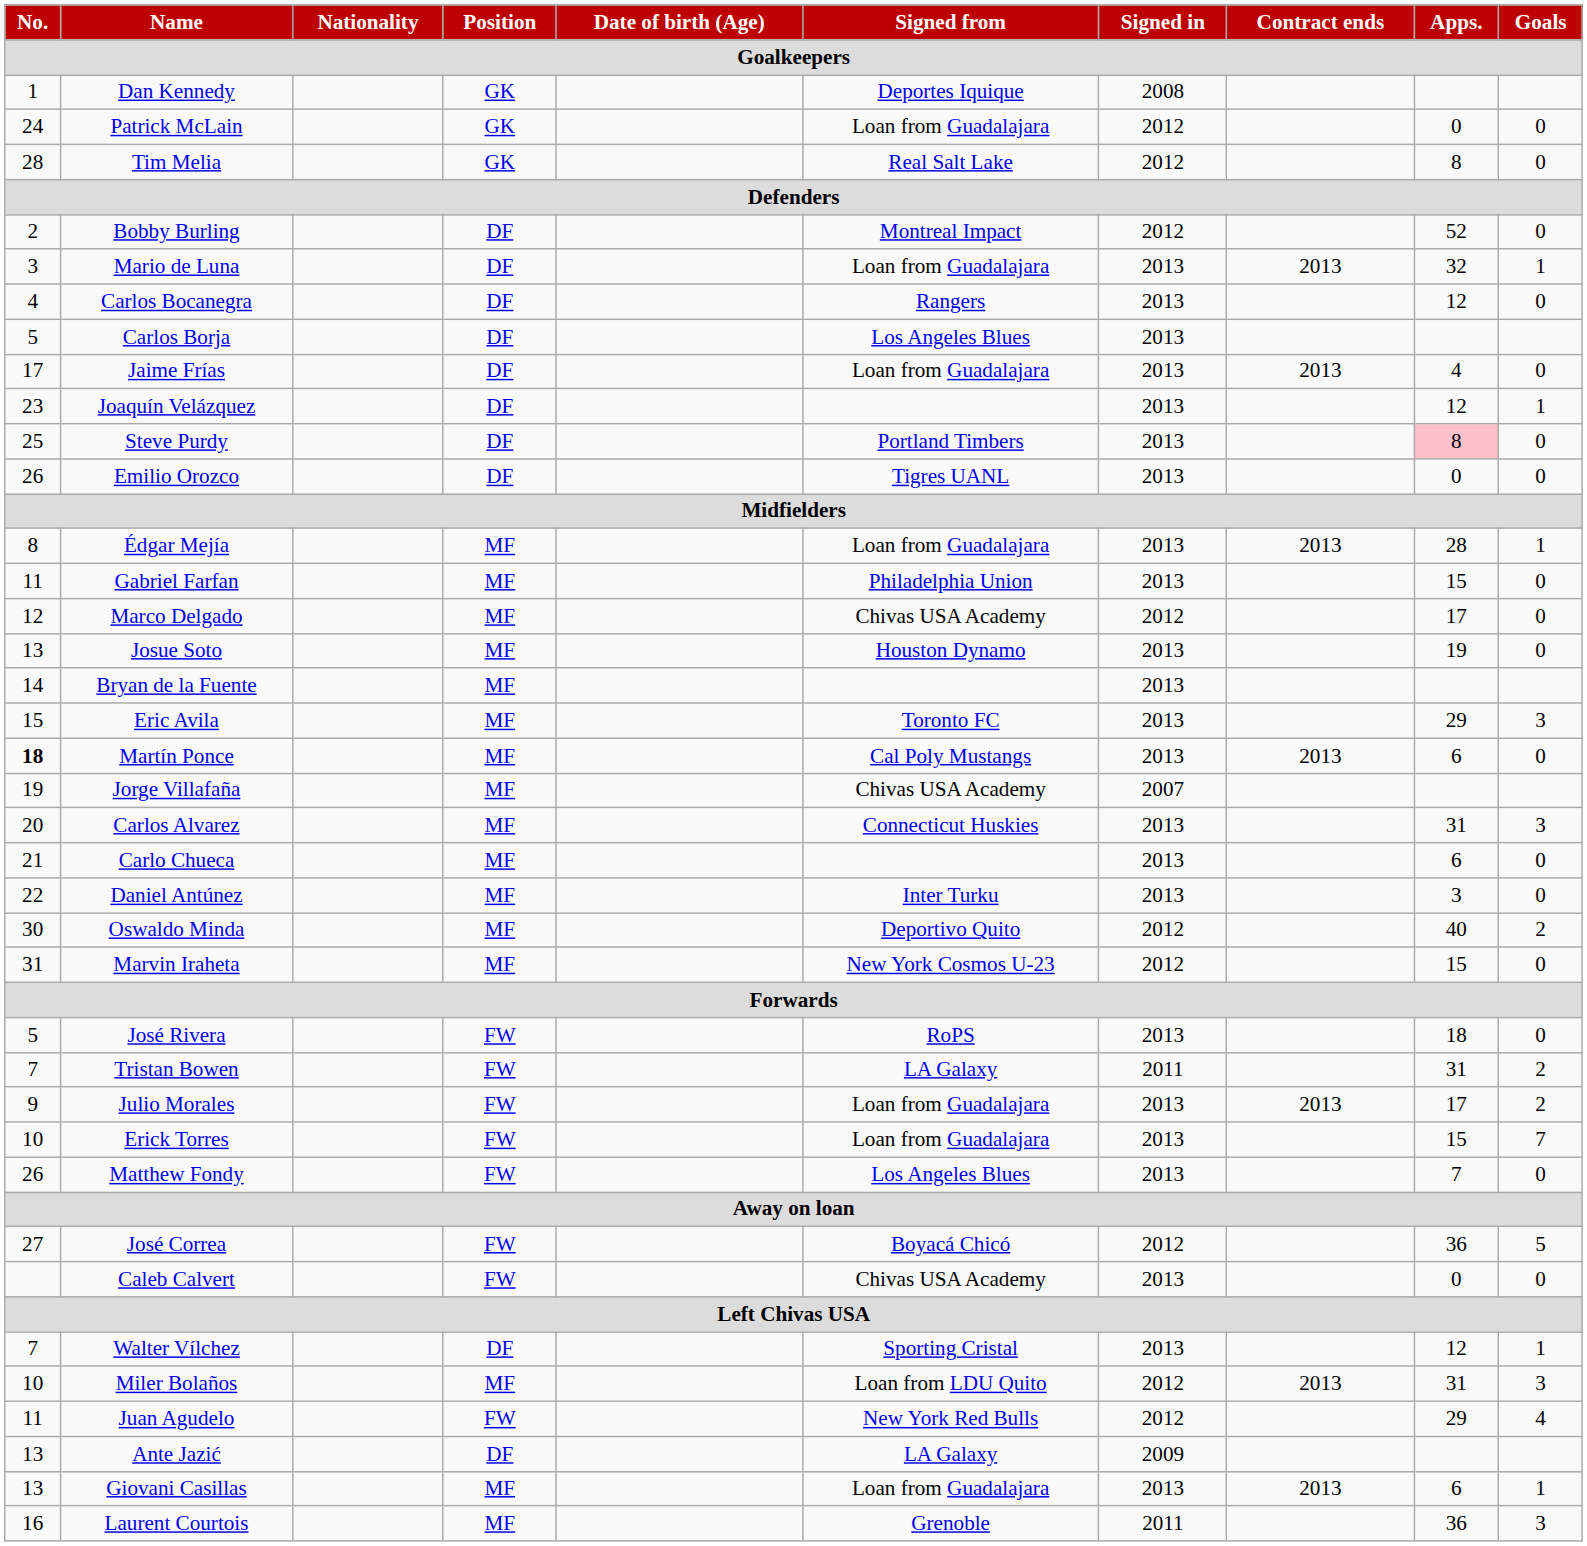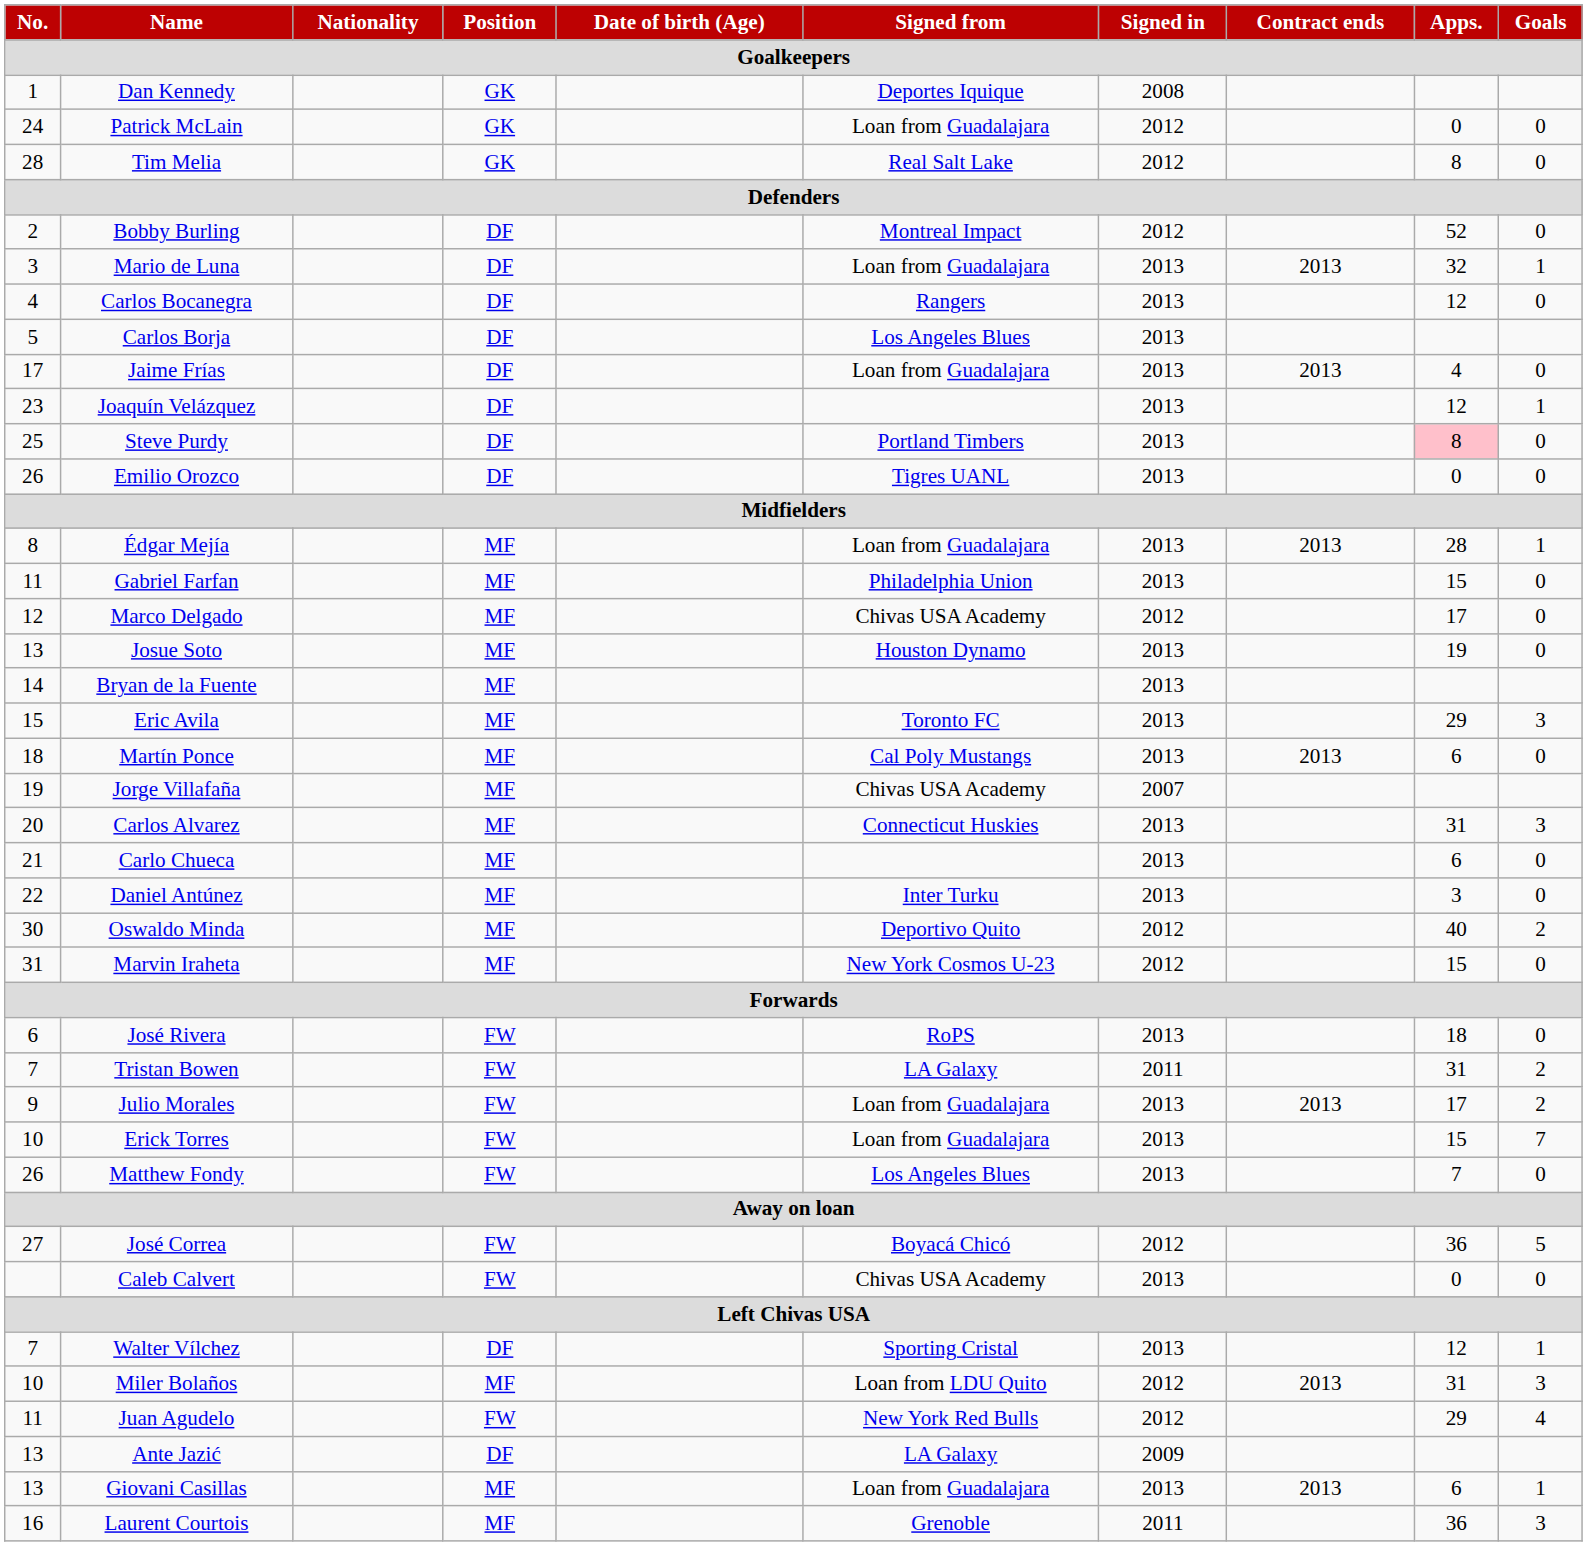 <table class="wikitable"  style="text-align:center; font-size:90%; width:85%;">
 <tr>
 <th style="background:#BD0102; color:white; text-align:center;">No.</th>
 <th style="background:#BD0102; color:white; text-align:center;">Name</th>
 <th style="background:#BD0102; color:white; text-align:center;">Nationality</th>
 <th style="background:#BD0102; color:white; text-align:center;">Position</th>
 <th style="background:#BD0102; color:white; text-align:center;">Date of birth (Age)</th>
 <th style="background:#BD0102; color:white; text-align:center;">Signed from</th>
 <th style="background:#BD0102; color:white; text-align:center;">Signed in</th>
 <th style="background:#BD0102; color:white; text-align:center;">Contract ends</th>
 <th style="background:#BD0102; color:white; text-align:center;">Apps.</th>
 <th style="background:#BD0102; color:white; text-align:center;">Goals</th>
 </tr>
 <tr>
 <th colspan="11"  style="background:#dcdcdc; text-align:center;">Goalkeepers</th>
 </tr>
 <tr>
 <td>1</td>
 <td><a href='#'>Dan Kennedy</a></td>
 <td></td>
 <td><a href='#'>GK</a></td>
 <td></td>
 <td> <a href='#'>Deportes Iquique</a></td>
 <td>2008</td>
 <td></td>
 <td></td>
 <td></td>
 </tr>
 <tr>
 <td>24</td>
 <td><a href='#'>Patrick McLain</a></td>
 <td></td>
 <td><a href='#'>GK</a></td>
 <td></td>
 <td>Loan from  <a href='#'>Guadalajara</a></td>
 <td>2012</td>
 <td></td>
 <td>0</td>
 <td>0</td>
 </tr>
 <tr>
 <td>28</td>
 <td><a href='#'>Tim Melia</a></td>
 <td></td>
 <td><a href='#'>GK</a></td>
 <td></td>
 <td><a href='#'>Real Salt Lake</a></td>
 <td>2012</td>
 <td></td>
 <td>8</td>
 <td>0</td>
 </tr>
 <tr>
 <th colspan="11" style="background:#dcdcdc; text-align:center;">Defenders</th>
 </tr>
 <tr>
 <td>2</td>
 <td><a href='#'>Bobby Burling</a></td>
 <td></td>
 <td><a href='#'>DF</a></td>
 <td></td>
 <td><a href='#'>Montreal Impact</a></td>
 <td>2012</td>
 <td></td>
 <td>52</td>
 <td>0</td>
 </tr>
 <tr>
 <td>3</td>
 <td><a href='#'>Mario de Luna</a></td>
 <td></td>
 <td><a href='#'>DF</a></td>
 <td></td>
 <td>Loan from  <a href='#'>Guadalajara</a></td>
 <td>2013</td>
 <td>2013</td>
 <td>32</td>
 <td>1</td>
 </tr>
 <tr>
 <td>4</td>
 <td><a href='#'>Carlos Bocanegra</a></td>
 <td></td>
 <td><a href='#'>DF</a></td>
 <td></td>
 <td> <a href='#'>Rangers</a></td>
 <td>2013</td>
 <td></td>
 <td>12</td>
 <td>0</td>
 </tr>
 <tr>
 <td>5</td>
 <td><a href='#'>Carlos Borja</a></td>
 <td></td>
 <td><a href='#'>DF</a></td>
 <td></td>
 <td><a href='#'>Los Angeles Blues</a></td>
 <td>2013</td>
 <td></td>
 <td></td>
 <td></td>
 </tr>
 <tr>
 <td>17</td>
 <td><a href='#'>Jaime Frías</a></td>
 <td></td>
 <td><a href='#'>DF</a></td>
 <td></td>
 <td>Loan from  <a href='#'>Guadalajara</a></td>
 <td>2013</td>
 <td>2013</td>
 <td>4</td>
 <td>0</td>
 </tr>
 <tr>
 <td>23</td>
 <td><a href='#'>Joaquín Velázquez</a></td>
 <td></td>
 <td><a href='#'>DF</a></td>
 <td></td>
 <td></td>
 <td>2013</td>
 <td></td>
 <td>12</td>
 <td>1</td>
 </tr>
 <tr>
 <td>25</td>
 <td><a href='#'>Steve Purdy</a></td>
 <td></td>
 <td><a href='#'>DF</a></td>
 <td></td>
 <td><a href='#'>Portland Timbers</a></td>
 <td>2013</td>
 <td></td>
 <td style="background: pink;">8</td>
 <td>0</td>
 </tr>
 <tr>
 <td>26</td>
 <td><a href='#'>Emilio Orozco</a></td>
 <td></td>
 <td><a href='#'>DF</a></td>
 <td></td>
 <td> <a href='#'>Tigres UANL</a></td>
 <td>2013</td>
 <td></td>
 <td>0</td>
 <td>0</td>
 </tr>
 <tr>
 <th colspan="11" style="background:#dcdcdc; text-align:center;">Midfielders</th>
 </tr>
 <tr>
 <td>8</td>
 <td><a href='#'>Édgar Mejía</a></td>
 <td></td>
 <td><a href='#'>MF</a></td>
 <td></td>
 <td>Loan from  <a href='#'>Guadalajara</a></td>
 <td>2013</td>
 <td>2013</td>
 <td>28</td>
 <td>1</td>
 </tr>
 <tr>
 <td>11</td>
 <td><a href='#'>Gabriel Farfan</a></td>
 <td></td>
 <td><a href='#'>MF</a></td>
 <td></td>
 <td><a href='#'>Philadelphia Union</a></td>
 <td>2013</td>
 <td></td>
 <td>15</td>
 <td>0</td>
 </tr>
 <tr>
 <td>12</td>
 <td><a href='#'>Marco Delgado</a></td>
 <td></td>
 <td><a href='#'>MF</a></td>
 <td></td>
 <td>Chivas USA Academy</td>
 <td>2012</td>
 <td></td>
 <td>17</td>
 <td>0</td>
 </tr>
 <tr>
 <td>13</td>
 <td><a href='#'>Josue Soto</a></td>
 <td></td>
 <td><a href='#'>MF</a></td>
 <td></td>
 <td><a href='#'>Houston Dynamo</a></td>
 <td>2013</td>
 <td></td>
 <td>19</td>
 <td>0</td>
 </tr>
 <tr>
 <td>14</td>
 <td><a href='#'>Bryan de la Fuente</a></td>
 <td></td>
 <td><a href='#'>MF</a></td>
 <td></td>
 <td></td>
 <td>2013</td>
 <td></td>
 <td></td>
 <td></td>
 </tr>
 <tr>
 <td>15</td>
 <td><a href='#'>Eric Avila</a></td>
 <td></td>
 <td><a href='#'>MF</a></td>
 <td></td>
 <td><a href='#'>Toronto FC</a></td>
 <td>2013</td>
 <td></td>
 <td>29</td>
 <td>3</td>
 </tr>
 <tr>
-<td><strong>18</strong></td>
+<td>18</td>
 <td><a href='#'>Martín Ponce</a></td>
 <td></td>
 <td><a href='#'>MF</a></td>
 <td></td>
 <td><a href='#'>Cal Poly Mustangs</a></td>
 <td>2013</td>
 <td>2013</td>
 <td>6</td>
 <td>0</td>
 </tr>
 <tr>
 <td>19</td>
 <td><a href='#'>Jorge Villafaña</a></td>
 <td></td>
 <td><a href='#'>MF</a></td>
 <td></td>
 <td>Chivas USA Academy</td>
 <td>2007</td>
 <td></td>
 <td></td>
 <td></td>
 </tr>
 <tr>
 <td>20</td>
 <td><a href='#'>Carlos Alvarez</a></td>
 <td></td>
 <td><a href='#'>MF</a></td>
 <td></td>
 <td><a href='#'>Connecticut Huskies</a></td>
 <td>2013</td>
 <td></td>
 <td>31</td>
 <td>3</td>
 </tr>
 <tr>
 <td>21</td>
 <td><a href='#'>Carlo Chueca</a></td>
 <td></td>
 <td><a href='#'>MF</a></td>
 <td></td>
 <td></td>
 <td>2013</td>
 <td></td>
 <td>6</td>
 <td>0</td>
 </tr>
 <tr>
 <td>22</td>
 <td><a href='#'>Daniel Antúnez</a></td>
 <td></td>
 <td><a href='#'>MF</a></td>
 <td></td>
 <td> <a href='#'>Inter Turku</a></td>
 <td>2013</td>
 <td></td>
 <td>3</td>
 <td>0</td>
 </tr>
 <tr>
 <td>30</td>
 <td><a href='#'>Oswaldo Minda</a></td>
 <td></td>
 <td><a href='#'>MF</a></td>
 <td></td>
 <td> <a href='#'>Deportivo Quito</a></td>
 <td>2012</td>
 <td></td>
 <td>40</td>
 <td>2</td>
 </tr>
 <tr>
 <td>31</td>
 <td><a href='#'>Marvin Iraheta</a></td>
 <td></td>
 <td><a href='#'>MF</a></td>
 <td></td>
 <td><a href='#'>New York Cosmos U-23</a></td>
 <td>2012</td>
 <td></td>
 <td>15</td>
 <td>0</td>
 </tr>
 <tr>
 <th colspan="11" style="background:#dcdcdc; text-align:center;">Forwards</th>
 </tr>
 <tr>
-<td>5</td>
+<td>6</td>
 <td><a href='#'>José Rivera</a></td>
 <td></td>
 <td><a href='#'>FW</a></td>
 <td></td>
 <td> <a href='#'>RoPS</a></td>
 <td>2013</td>
 <td></td>
 <td>18</td>
 <td>0</td>
 </tr>
 <tr>
 <td>7</td>
 <td><a href='#'>Tristan Bowen</a></td>
 <td></td>
 <td><a href='#'>FW</a></td>
 <td></td>
 <td><a href='#'>LA Galaxy</a></td>
 <td>2011</td>
 <td></td>
 <td>31</td>
 <td>2</td>
 </tr>
 <tr>
 <td>9</td>
 <td><a href='#'>Julio Morales</a></td>
 <td></td>
 <td><a href='#'>FW</a></td>
 <td></td>
 <td>Loan from  <a href='#'>Guadalajara</a></td>
 <td>2013</td>
 <td>2013</td>
 <td>17</td>
 <td>2</td>
 </tr>
 <tr>
 <td>10</td>
 <td><a href='#'>Erick Torres</a></td>
 <td></td>
 <td><a href='#'>FW</a></td>
 <td></td>
 <td>Loan from  <a href='#'>Guadalajara</a></td>
 <td>2013</td>
 <td></td>
 <td>15</td>
 <td>7</td>
 </tr>
 <tr>
 <td>26</td>
 <td><a href='#'>Matthew Fondy</a></td>
 <td></td>
 <td><a href='#'>FW</a></td>
 <td></td>
 <td><a href='#'>Los Angeles Blues</a></td>
 <td>2013</td>
 <td></td>
 <td>7</td>
 <td>0</td>
 </tr>
 <tr>
 <th colspan="11"  style="background:#dcdcdc; text-align:center;">Away on loan</th>
 </tr>
 <tr>
 <td>27</td>
 <td><a href='#'>José Correa</a></td>
 <td></td>
 <td><a href='#'>FW</a></td>
 <td></td>
 <td> <a href='#'>Boyacá Chicó</a></td>
 <td>2012</td>
 <td></td>
 <td>36</td>
 <td>5</td>
 </tr>
 <tr>
 <td></td>
 <td><a href='#'>Caleb Calvert</a></td>
 <td></td>
 <td><a href='#'>FW</a></td>
 <td></td>
 <td>Chivas USA Academy</td>
 <td>2013</td>
 <td></td>
 <td>0</td>
 <td>0</td>
 </tr>
 <tr>
 <th colspan="11"  style="background:#dcdcdc; text-align:center;">Left Chivas USA</th>
 </tr>
 <tr>
 <td>7</td>
 <td><a href='#'>Walter Vílchez</a></td>
 <td></td>
 <td><a href='#'>DF</a></td>
 <td></td>
 <td> <a href='#'>Sporting Cristal</a></td>
 <td>2013</td>
 <td></td>
 <td>12</td>
 <td>1</td>
 </tr>
 <tr>
 <td>10</td>
 <td><a href='#'>Miler Bolaños</a></td>
 <td></td>
 <td><a href='#'>MF</a></td>
 <td></td>
 <td>Loan from  <a href='#'>LDU Quito</a></td>
 <td>2012</td>
 <td>2013</td>
 <td>31</td>
 <td>3</td>
 </tr>
 <tr>
 <td>11</td>
 <td><a href='#'>Juan Agudelo</a></td>
 <td></td>
 <td><a href='#'>FW</a></td>
 <td></td>
 <td><a href='#'>New York Red Bulls</a></td>
 <td>2012</td>
 <td></td>
 <td>29</td>
 <td>4</td>
 </tr>
 <tr>
 <td>13</td>
 <td><a href='#'>Ante Jazić</a></td>
 <td></td>
 <td><a href='#'>DF</a></td>
 <td></td>
 <td><a href='#'>LA Galaxy</a></td>
 <td>2009</td>
 <td></td>
 <td></td>
 <td></td>
 </tr>
 <tr>
 <td>13</td>
 <td><a href='#'>Giovani Casillas</a></td>
 <td></td>
 <td><a href='#'>MF</a></td>
 <td></td>
 <td>Loan from  <a href='#'>Guadalajara</a></td>
 <td>2013</td>
 <td>2013</td>
 <td>6</td>
 <td>1</td>
 </tr>
 <tr>
 <td>16</td>
 <td><a href='#'>Laurent Courtois</a></td>
 <td></td>
 <td><a href='#'>MF</a></td>
 <td></td>
 <td> <a href='#'>Grenoble</a></td>
 <td>2011</td>
 <td></td>
 <td>36</td>
 <td>3</td>
 </tr>
 </table>
